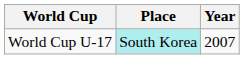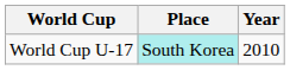 <table class="wikitable">
 <tr>
 <th>World Cup</th>
 <th>Place</th>
 <th>Year</th>
 </tr>
 <tr>
 <td>World Cup U-17</td>
 <td style="background: paleturquoise;">South Korea</td>
-<td>2007</td>
+<td>2010</td>
 </tr>
 </table>
